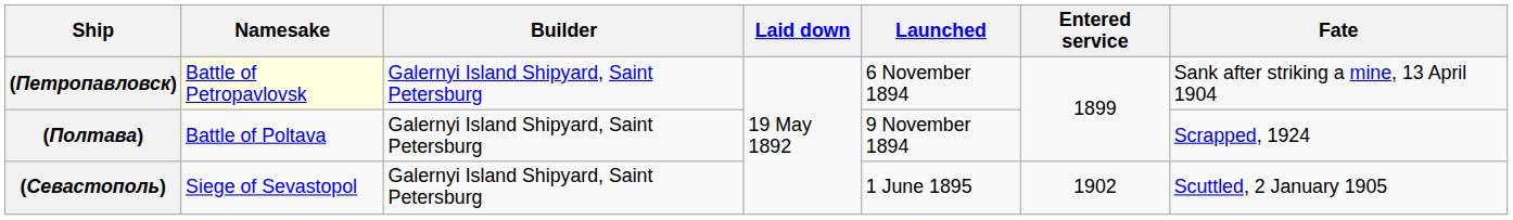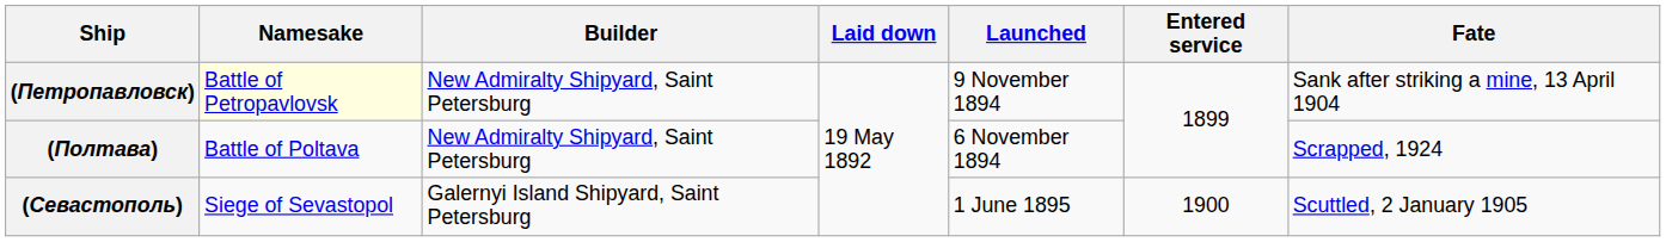 <table class="wikitable plainrowheaders">
 <tr>
 <th scope="col">Ship</th>
 <th scope="col">Namesake</th>
 <th scope="col">Builder</th>
 <th scope="col"><a href='#'>Laid down</a></th>
 <th scope="col"><a href='#'>Launched</a></th>
 <th scope="col">Entered service</th>
 <th scope="col">Fate</th>
 </tr>
 <tr>
 <th scope="row"> (<em>Петропавловск</em>)</th>
 <td style="background: lightyellow;"><a href='#'>Battle of Petropavlovsk</a></td>
-<td><a href='#'>Galernyi Island Shipyard</a>, <a href='#'>Saint Petersburg</a></td>
+<td><a href='#'>New Admiralty Shipyard</a>, Saint Petersburg</td>
 <td rowspan=3>19 May 1892</td>
-<td>6 November 1894</td>
+<td>9 November 1894</td>
 <td style="text-align: center;" rowspan=2>1899</td>
 <td>Sank after striking a <a href='#'>mine</a>, 13 April 1904</td>
 </tr>
 <tr>
 <th scope="row"> (<em>Полтава</em>)</th>
 <td><a href='#'>Battle of Poltava</a></td>
-<td>Galernyi Island Shipyard, Saint Petersburg</td>
-<td>9 November 1894</td>
+<td><a href='#'>New Admiralty Shipyard</a>, Saint Petersburg</td>
+<td>6 November 1894</td>
 <td><a href='#'>Scrapped</a>, 1924</td>
 </tr>
 <tr>
 <th scope="row"> (<em>Севастополь</em>)</th>
 <td><a href='#'>Siege of Sevastopol</a></td>
 <td>Galernyi Island Shipyard, Saint Petersburg</td>
 <td>1 June 1895</td>
-<td style="text-align: center;">1902</td>
+<td style="text-align: center;">1900</td>
 <td><a href='#'>Scuttled</a>, 2 January 1905</td>
 </tr>
 </table>
